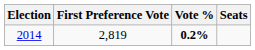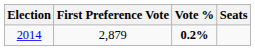 <table class="wikitable sortable" style="font-size:95%">
 <tr>
 <th>Election</th>
 <th>First Preference Vote</th>
 <th>Vote %</th>
 <th>Seats</th>
 </tr>
 <tr>
 <td align=center><a href='#'>2014</a></td>
-<td align=center>2,819</td>
+<td align=center>2,879</td>
 <td align=center><strong>0.2%</strong></td>
 <td align=left></td>
 </tr>
 </table>
